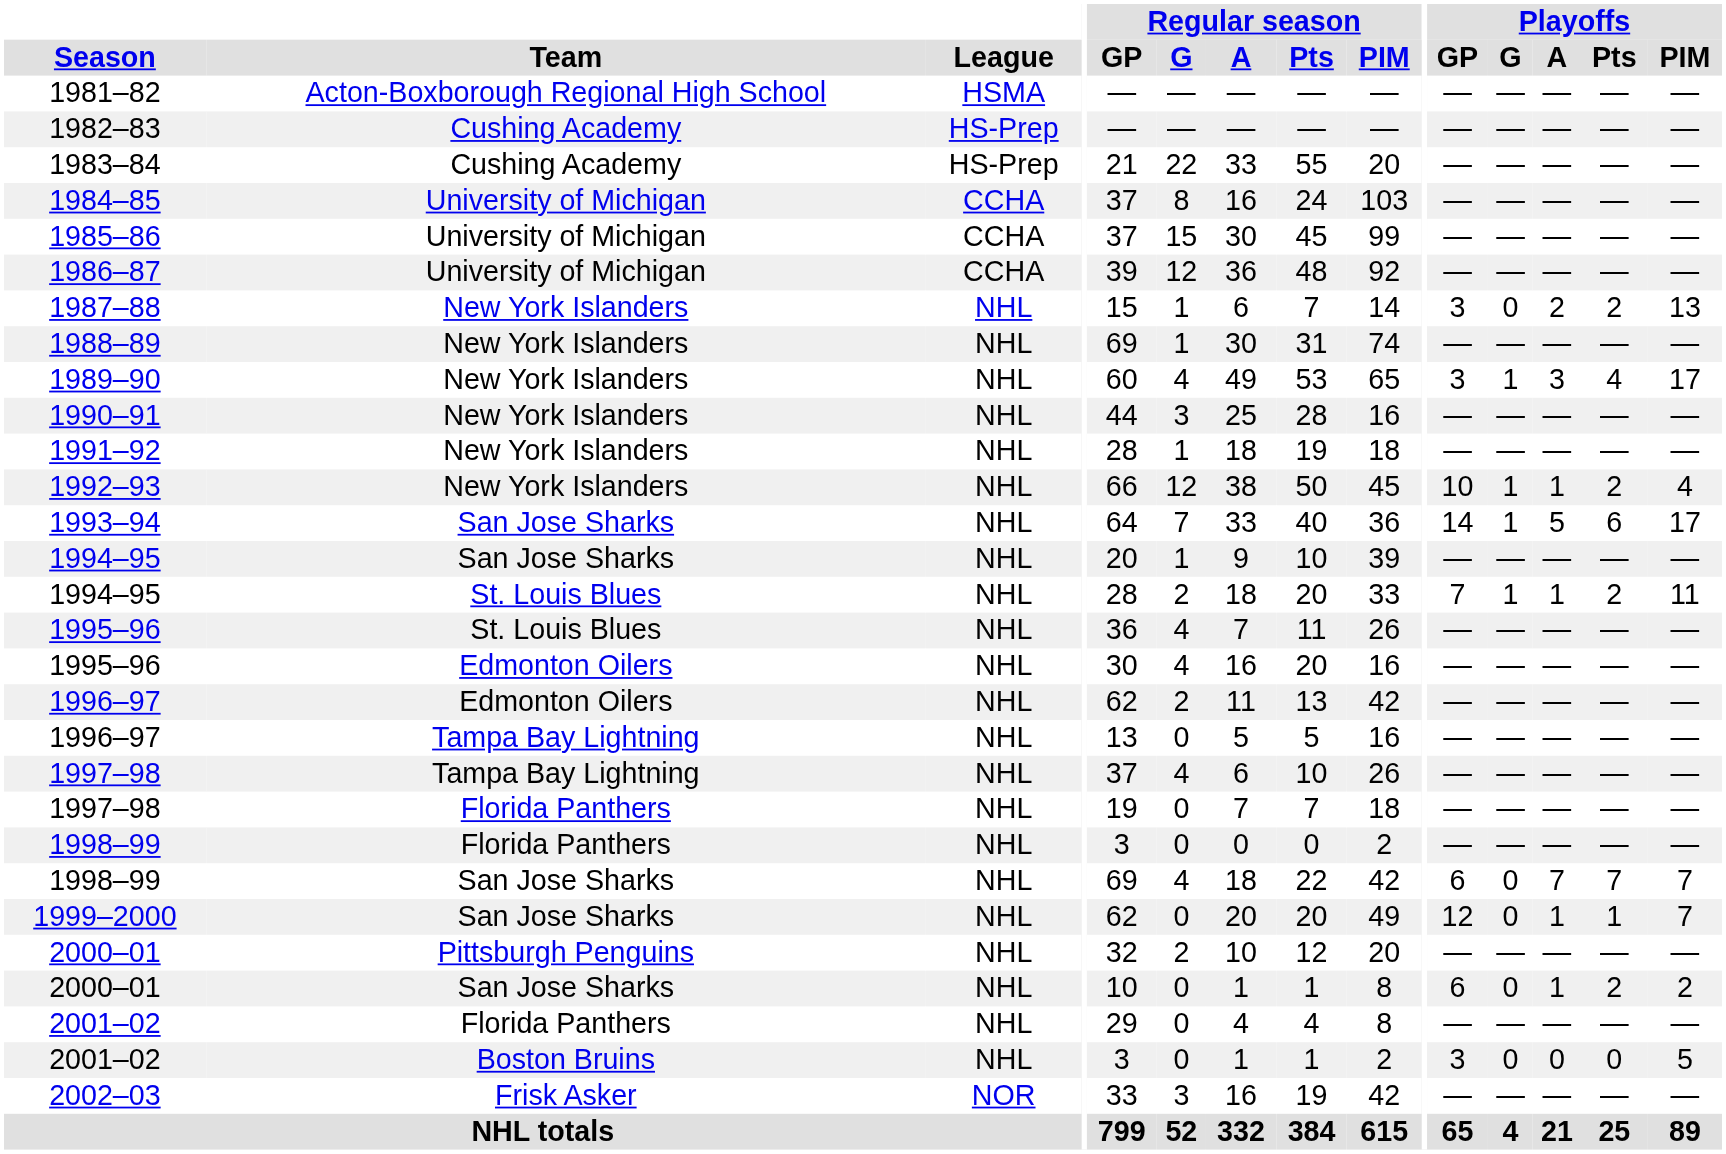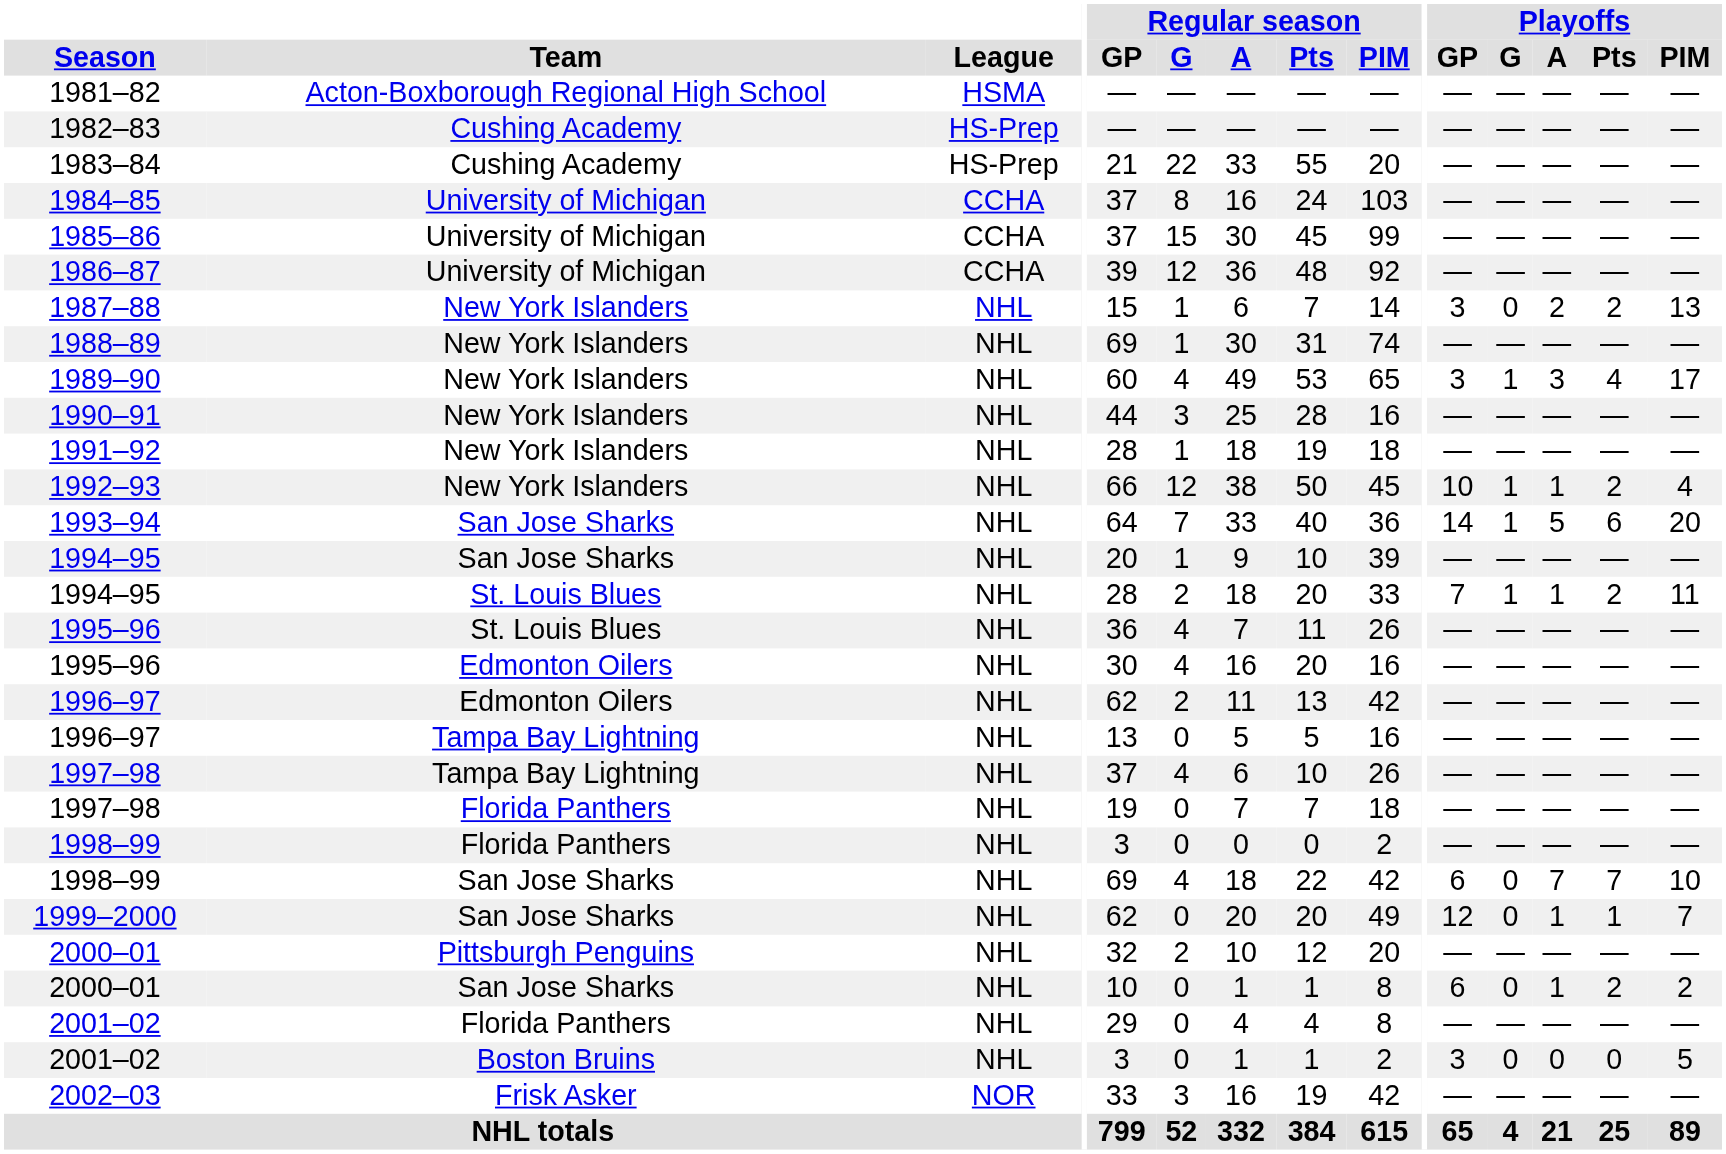 <table border="0" cellpadding="1" cellspacing="0" style="text-align:center; width:60em">
 <tr bgcolor="#e0e0e0">
 <th colspan="3" bgcolor="#ffffff"></th>
 <th rowspan="99" bgcolor="#ffffff"></th>
 <th colspan="5"><a href='#'>Regular season</a></th>
 <th rowspan="99" bgcolor="#ffffff"></th>
 <th colspan="5"><a href='#'>Playoffs</a></th>
 </tr>
 <tr bgcolor="#e0e0e0">
 <th><a href='#'>Season</a></th>
 <th>Team</th>
 <th>League</th>
 <th>GP</th>
 <th><a href='#'>G</a></th>
 <th><a href='#'>A</a></th>
 <th><a href='#'>Pts</a></th>
 <th><a href='#'>PIM</a></th>
 <th>GP</th>
 <th>G</th>
 <th>A</th>
 <th>Pts</th>
 <th>PIM</th>
 </tr>
 <tr>
 <td>1981–82</td>
 <td><a href='#'>Acton-Boxborough Regional High School</a></td>
 <td><a href='#'>HSMA</a></td>
 <td>—</td>
 <td>—</td>
 <td>—</td>
 <td>—</td>
 <td>—</td>
 <td>—</td>
 <td>—</td>
 <td>—</td>
 <td>—</td>
 <td>—</td>
 </tr>
 <tr bgcolor="#f0f0f0">
 <td>1982–83</td>
 <td><a href='#'>Cushing Academy</a></td>
 <td><a href='#'>HS-Prep</a></td>
 <td>—</td>
 <td>—</td>
 <td>—</td>
 <td>—</td>
 <td>—</td>
 <td>—</td>
 <td>—</td>
 <td>—</td>
 <td>—</td>
 <td>—</td>
 </tr>
 <tr>
 <td>1983–84</td>
 <td>Cushing Academy</td>
 <td>HS-Prep</td>
 <td>21</td>
 <td>22</td>
 <td>33</td>
 <td>55</td>
 <td>20</td>
 <td>—</td>
 <td>—</td>
 <td>—</td>
 <td>—</td>
 <td>—</td>
 </tr>
 <tr bgcolor="#f0f0f0">
 <td><a href='#'>1984–85</a></td>
 <td><a href='#'>University of Michigan</a></td>
 <td><a href='#'>CCHA</a></td>
 <td>37</td>
 <td>8</td>
 <td>16</td>
 <td>24</td>
 <td>103</td>
 <td>—</td>
 <td>—</td>
 <td>—</td>
 <td>—</td>
 <td>—</td>
 </tr>
 <tr>
 <td><a href='#'>1985–86</a></td>
 <td>University of Michigan</td>
 <td>CCHA</td>
 <td>37</td>
 <td>15</td>
 <td>30</td>
 <td>45</td>
 <td>99</td>
 <td>—</td>
 <td>—</td>
 <td>—</td>
 <td>—</td>
 <td>—</td>
 </tr>
 <tr bgcolor="#f0f0f0">
 <td><a href='#'>1986–87</a></td>
 <td>University of Michigan</td>
 <td>CCHA</td>
 <td>39</td>
 <td>12</td>
 <td>36</td>
 <td>48</td>
 <td>92</td>
 <td>—</td>
 <td>—</td>
 <td>—</td>
 <td>—</td>
 <td>—</td>
 </tr>
 <tr>
 <td><a href='#'>1987–88</a></td>
 <td><a href='#'>New York Islanders</a></td>
 <td><a href='#'>NHL</a></td>
 <td>15</td>
 <td>1</td>
 <td>6</td>
 <td>7</td>
 <td>14</td>
 <td>3</td>
 <td>0</td>
 <td>2</td>
 <td>2</td>
 <td>13</td>
 </tr>
 <tr bgcolor="#f0f0f0">
 <td><a href='#'>1988–89</a></td>
 <td>New York Islanders</td>
 <td>NHL</td>
 <td>69</td>
 <td>1</td>
 <td>30</td>
 <td>31</td>
 <td>74</td>
 <td>—</td>
 <td>—</td>
 <td>—</td>
 <td>—</td>
 <td>—</td>
 </tr>
 <tr>
 <td><a href='#'>1989–90</a></td>
 <td>New York Islanders</td>
 <td>NHL</td>
 <td>60</td>
 <td>4</td>
 <td>49</td>
 <td>53</td>
 <td>65</td>
 <td>3</td>
 <td>1</td>
 <td>3</td>
 <td>4</td>
 <td>17</td>
 </tr>
 <tr bgcolor="#f0f0f0">
 <td><a href='#'>1990–91</a></td>
 <td>New York Islanders</td>
 <td>NHL</td>
 <td>44</td>
 <td>3</td>
 <td>25</td>
 <td>28</td>
 <td>16</td>
 <td>—</td>
 <td>—</td>
 <td>—</td>
 <td>—</td>
 <td>—</td>
 </tr>
 <tr>
 <td><a href='#'>1991–92</a></td>
 <td>New York Islanders</td>
 <td>NHL</td>
 <td>28</td>
 <td>1</td>
 <td>18</td>
 <td>19</td>
 <td>18</td>
 <td>—</td>
 <td>—</td>
 <td>—</td>
 <td>—</td>
 <td>—</td>
 </tr>
 <tr bgcolor="#f0f0f0">
 <td><a href='#'>1992–93</a></td>
 <td>New York Islanders</td>
 <td>NHL</td>
 <td>66</td>
 <td>12</td>
 <td>38</td>
 <td>50</td>
 <td>45</td>
 <td>10</td>
 <td>1</td>
 <td>1</td>
 <td>2</td>
 <td>4</td>
 </tr>
 <tr>
 <td><a href='#'>1993–94</a></td>
 <td><a href='#'>San Jose Sharks</a></td>
 <td>NHL</td>
 <td>64</td>
 <td>7</td>
 <td>33</td>
 <td>40</td>
 <td>36</td>
 <td>14</td>
 <td>1</td>
 <td>5</td>
 <td>6</td>
-<td>17</td>
+<td>20</td>
 </tr>
 <tr bgcolor="#f0f0f0">
 <td><a href='#'>1994–95</a></td>
 <td>San Jose Sharks</td>
 <td>NHL</td>
 <td>20</td>
 <td>1</td>
 <td>9</td>
 <td>10</td>
 <td>39</td>
 <td>—</td>
 <td>—</td>
 <td>—</td>
 <td>—</td>
 <td>—</td>
 </tr>
 <tr>
 <td>1994–95</td>
 <td><a href='#'>St. Louis Blues</a></td>
 <td>NHL</td>
 <td>28</td>
 <td>2</td>
 <td>18</td>
 <td>20</td>
 <td>33</td>
 <td>7</td>
 <td>1</td>
 <td>1</td>
 <td>2</td>
 <td>11</td>
 </tr>
 <tr bgcolor="#f0f0f0">
 <td><a href='#'>1995–96</a></td>
 <td>St. Louis Blues</td>
 <td>NHL</td>
 <td>36</td>
 <td>4</td>
 <td>7</td>
 <td>11</td>
 <td>26</td>
 <td>—</td>
 <td>—</td>
 <td>—</td>
 <td>—</td>
 <td>—</td>
 </tr>
 <tr>
 <td>1995–96</td>
 <td><a href='#'>Edmonton Oilers</a></td>
 <td>NHL</td>
 <td>30</td>
 <td>4</td>
 <td>16</td>
 <td>20</td>
 <td>16</td>
 <td>—</td>
 <td>—</td>
 <td>—</td>
 <td>—</td>
 <td>—</td>
 </tr>
 <tr bgcolor="#f0f0f0">
 <td><a href='#'>1996–97</a></td>
 <td>Edmonton Oilers</td>
 <td>NHL</td>
 <td>62</td>
 <td>2</td>
 <td>11</td>
 <td>13</td>
 <td>42</td>
 <td>—</td>
 <td>—</td>
 <td>—</td>
 <td>—</td>
 <td>—</td>
 </tr>
 <tr>
 <td>1996–97</td>
 <td><a href='#'>Tampa Bay Lightning</a></td>
 <td>NHL</td>
 <td>13</td>
 <td>0</td>
 <td>5</td>
 <td>5</td>
 <td>16</td>
 <td>—</td>
 <td>—</td>
 <td>—</td>
 <td>—</td>
 <td>—</td>
 </tr>
 <tr bgcolor="#f0f0f0">
 <td><a href='#'>1997–98</a></td>
 <td>Tampa Bay Lightning</td>
 <td>NHL</td>
 <td>37</td>
 <td>4</td>
 <td>6</td>
 <td>10</td>
 <td>26</td>
 <td>—</td>
 <td>—</td>
 <td>—</td>
 <td>—</td>
 <td>—</td>
 </tr>
 <tr>
 <td>1997–98</td>
 <td><a href='#'>Florida Panthers</a></td>
 <td>NHL</td>
 <td>19</td>
 <td>0</td>
 <td>7</td>
 <td>7</td>
 <td>18</td>
 <td>—</td>
 <td>—</td>
 <td>—</td>
 <td>—</td>
 <td>—</td>
 </tr>
 <tr bgcolor="#f0f0f0">
 <td><a href='#'>1998–99</a></td>
 <td>Florida Panthers</td>
 <td>NHL</td>
 <td>3</td>
 <td>0</td>
 <td>0</td>
 <td>0</td>
 <td>2</td>
 <td>—</td>
 <td>—</td>
 <td>—</td>
 <td>—</td>
 <td>—</td>
 </tr>
 <tr>
 <td>1998–99</td>
 <td>San Jose Sharks</td>
 <td>NHL</td>
 <td>69</td>
 <td>4</td>
 <td>18</td>
 <td>22</td>
 <td>42</td>
 <td>6</td>
 <td>0</td>
 <td>7</td>
 <td>7</td>
-<td>7</td>
+<td>10</td>
 </tr>
 <tr bgcolor="#f0f0f0">
 <td><a href='#'>1999–2000</a></td>
 <td>San Jose Sharks</td>
 <td>NHL</td>
 <td>62</td>
 <td>0</td>
 <td>20</td>
 <td>20</td>
 <td>49</td>
 <td>12</td>
 <td>0</td>
 <td>1</td>
 <td>1</td>
 <td>7</td>
 </tr>
 <tr>
 <td><a href='#'>2000–01</a></td>
 <td><a href='#'>Pittsburgh Penguins</a></td>
 <td>NHL</td>
 <td>32</td>
 <td>2</td>
 <td>10</td>
 <td>12</td>
 <td>20</td>
 <td>—</td>
 <td>—</td>
 <td>—</td>
 <td>—</td>
 <td>—</td>
 </tr>
 <tr bgcolor="#f0f0f0">
 <td>2000–01</td>
 <td>San Jose Sharks</td>
 <td>NHL</td>
 <td>10</td>
 <td>0</td>
 <td>1</td>
 <td>1</td>
 <td>8</td>
 <td>6</td>
 <td>0</td>
 <td>1</td>
 <td>2</td>
 <td>2</td>
 </tr>
 <tr>
 <td><a href='#'>2001–02</a></td>
 <td>Florida Panthers</td>
 <td>NHL</td>
 <td>29</td>
 <td>0</td>
 <td>4</td>
 <td>4</td>
 <td>8</td>
 <td>—</td>
 <td>—</td>
 <td>—</td>
 <td>—</td>
 <td>—</td>
 </tr>
 <tr bgcolor="#f0f0f0">
 <td>2001–02</td>
 <td><a href='#'>Boston Bruins</a></td>
 <td>NHL</td>
 <td>3</td>
 <td>0</td>
 <td>1</td>
 <td>1</td>
 <td>2</td>
 <td>3</td>
 <td>0</td>
 <td>0</td>
 <td>0</td>
 <td>5</td>
 </tr>
 <tr>
 <td><a href='#'>2002–03</a></td>
 <td><a href='#'>Frisk Asker</a></td>
 <td><a href='#'>NOR</a></td>
 <td>33</td>
 <td>3</td>
 <td>16</td>
 <td>19</td>
 <td>42</td>
 <td>—</td>
 <td>—</td>
 <td>—</td>
 <td>—</td>
 <td>—</td>
 </tr>
 <tr bgcolor="#e0e0e0">
 <th colspan="3">NHL totals</th>
 <th>799</th>
 <th>52</th>
 <th>332</th>
 <th>384</th>
 <th>615</th>
 <th>65</th>
 <th>4</th>
 <th>21</th>
 <th>25</th>
 <th>89</th>
 </tr>
 </table>
